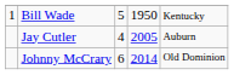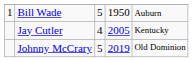 <table class="wikitable">
 <tr>
 </tr>
 <tr>
 <td>1</td>
 <td><a href='#'>Bill Wade</a></td>
 <td>5</td>
 <td>1950</td>
-<td style="font-size:80%;">Kentucky</td>
+<td style="font-size:80%;">Auburn</td>
 </tr>
 <tr>
 <td></td>
 <td><a href='#'>Jay Cutler</a></td>
 <td>4</td>
 <td><a href='#'>2005</a></td>
-<td style="font-size:80%;">Auburn</td>
+<td style="font-size:80%;">Kentucky</td>
 </tr>
 <tr>
 <td></td>
 <td><a href='#'>Johnny McCrary</a></td>
-<td>6</td>
-<td><a href='#'>2014</a></td>
+<td>5</td>
+<td><a href='#'>2019</a></td>
 <td style="font-size:80%;">Old Dominion</td>
 </tr>
 </table>
